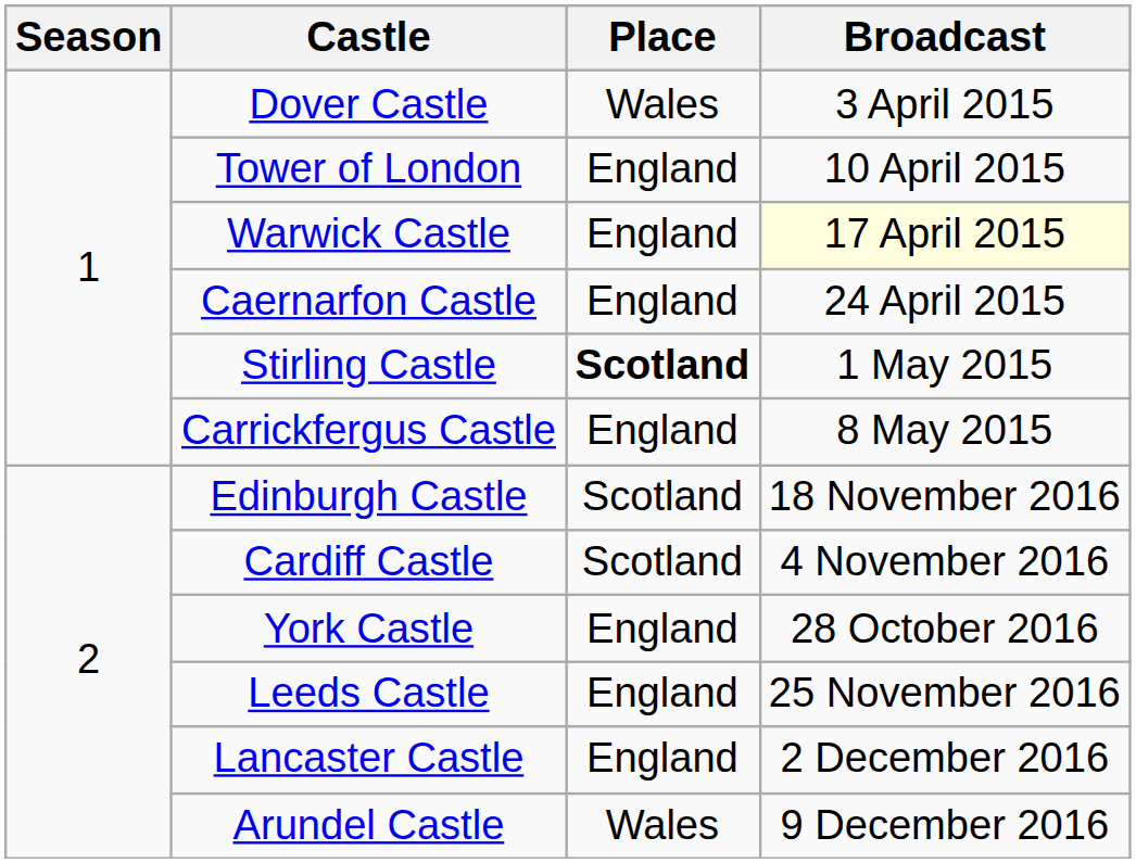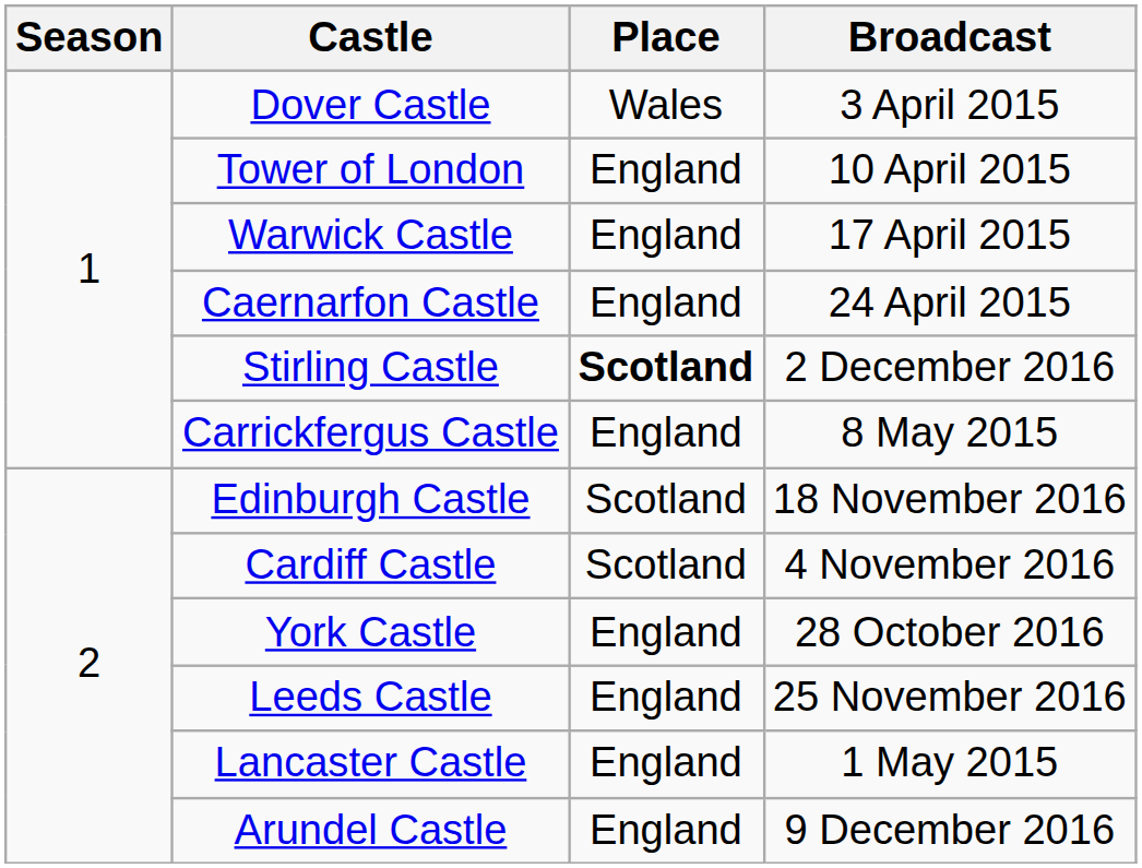 <table class="wikitable">
 <tr>
 <th>Season</th>
 <th>Castle</th>
 <th>Place</th>
 <th>Broadcast</th>
 </tr>
 <tr align="center">
 <td rowspan="6">1</td>
 <td><a href='#'>Dover Castle</a></td>
 <td>Wales</td>
 <td>3 April 2015</td>
 </tr>
 <tr align="center">
 <td><a href='#'>Tower of London</a></td>
 <td>England</td>
 <td>10 April 2015</td>
 </tr>
 <tr align="center">
 <td><a href='#'>Warwick Castle</a></td>
 <td>England</td>
-<td style="background: lightyellow;">17 April 2015</td>
+<td>17 April 2015</td>
 </tr>
 <tr align="center">
 <td><a href='#'>Caernarfon Castle</a></td>
 <td>England</td>
 <td>24 April 2015</td>
 </tr>
 <tr align="center">
 <td><a href='#'>Stirling Castle</a></td>
 <td><strong>Scotland</strong></td>
-<td>1 May 2015</td>
+<td>2 December 2016</td>
 </tr>
 <tr align="center">
 <td><a href='#'>Carrickfergus Castle</a></td>
 <td>England</td>
 <td>8 May 2015</td>
 </tr>
 <tr align="center">
 <td rowspan="6">2</td>
 <td><a href='#'>Edinburgh Castle</a></td>
 <td>Scotland</td>
 <td>18 November 2016</td>
 </tr>
 <tr align="center">
 <td><a href='#'>Cardiff Castle</a></td>
 <td>Scotland</td>
 <td>4 November 2016</td>
 </tr>
 <tr align="center">
 <td><a href='#'>York Castle</a></td>
 <td>England</td>
 <td>28 October 2016</td>
 </tr>
 <tr align="center">
 <td><a href='#'>Leeds Castle</a></td>
 <td>England</td>
 <td>25 November 2016</td>
 </tr>
 <tr align="center">
 <td><a href='#'>Lancaster Castle</a></td>
 <td>England</td>
-<td>2 December 2016</td>
+<td>1 May 2015</td>
 </tr>
 <tr align="center">
 <td><a href='#'>Arundel Castle</a></td>
-<td>Wales</td>
+<td>England</td>
 <td>9 December 2016</td>
 </tr>
 </table>
